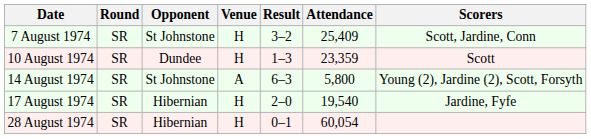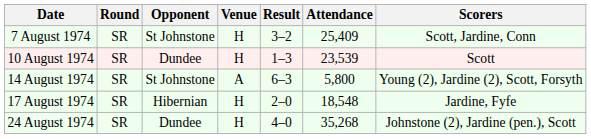 <table class="wikitable sortable" style="text-align:center;">
 <tr>
 <th>Date</th>
 <th>Round</th>
 <th>Opponent</th>
 <th>Venue</th>
 <th>Result</th>
 <th>Attendance</th>
 <th>Scorers</th>
 </tr>
 <tr style="background:#efe;">
 <td>7 August 1974</td>
 <td>SR</td>
 <td>St Johnstone</td>
 <td>H</td>
 <td>3–2</td>
 <td>25,409</td>
 <td>Scott, Jardine, Conn</td>
 </tr>
 <tr style="background:#fee;">
 <td>10 August 1974</td>
 <td>SR</td>
 <td>Dundee</td>
 <td>H</td>
 <td>1–3</td>
-<td>23,359</td>
+<td>23,539</td>
 <td>Scott</td>
 </tr>
 <tr style="background:#efe;">
 <td>14 August 1974</td>
 <td>SR</td>
 <td>St Johnstone</td>
 <td>A</td>
 <td>6–3</td>
 <td>5,800</td>
 <td>Young (2), Jardine (2), Scott, Forsyth</td>
 </tr>
 <tr style="background:#efe;">
 <td>17 August 1974</td>
 <td>SR</td>
 <td>Hibernian</td>
 <td>H</td>
 <td>2–0</td>
-<td>19,540</td>
+<td>18,548</td>
 <td>Jardine, Fyfe</td>
 </tr>
-<tr style="background:#fee;">
-<td>28 August 1974</td>
+<tr style="background:#efe;">
+<td>24 August 1974</td>
 <td>SR</td>
-<td>Hibernian</td>
+<td>Dundee</td>
 <td>H</td>
-<td>0–1</td>
-<td>60,054</td>
-<td></td>
+<td>4–0</td>
+<td>35,268</td>
+<td>Johnstone (2), Jardine (pen.), Scott</td>
 </tr>
 </table>
